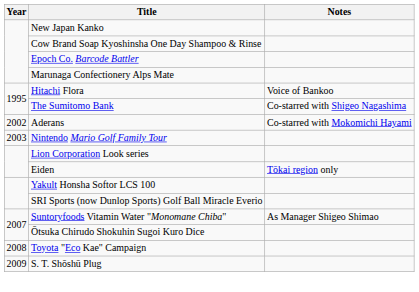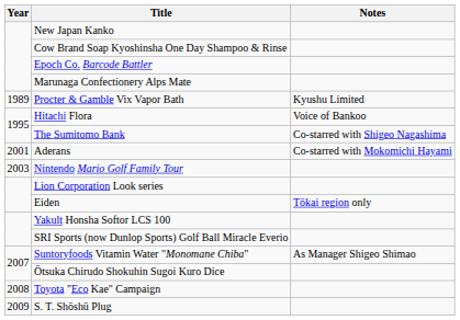 <table class="wikitable">
 <tr>
 <th>Year</th>
 <th>Title</th>
 <th>Notes</th>
 </tr>
 <tr>
 <td rowspan="4"></td>
 <td>New Japan Kanko</td>
 <td></td>
 </tr>
 <tr>
 <td>Cow Brand Soap Kyoshinsha One Day Shampoo & Rinse</td>
 <td></td>
 </tr>
 <tr>
 <td><a href='#'>Epoch Co.</a> <em><a href='#'>Barcode Battler</a></em></td>
 <td></td>
 </tr>
 <tr>
 <td>Marunaga Confectionery Alps Mate</td>
 <td></td>
 </tr>
 <tr>
+<td>1989</td>
+<td><a href='#'>Procter & Gamble</a> Vix Vapor Bath</td>
+<td>Kyushu Limited</td>
+</tr>
+<tr>
 <td rowspan="2">1995</td>
 <td><a href='#'>Hitachi</a> Flora</td>
 <td>Voice of Bankoo</td>
 </tr>
 <tr>
 <td><a href='#'>The Sumitomo Bank</a></td>
 <td>Co-starred with <a href='#'>Shigeo Nagashima</a></td>
 </tr>
 <tr>
-<td>2002</td>
+<td>2001</td>
 <td>Aderans</td>
 <td>Co-starred with <a href='#'>Mokomichi Hayami</a></td>
 </tr>
 <tr>
 <td>2003</td>
 <td><a href='#'>Nintendo</a> <em><a href='#'>Mario Golf Family Tour</a></em></td>
 <td></td>
 </tr>
 <tr>
 <td rowspan="2"></td>
 <td><a href='#'>Lion Corporation</a> Look series</td>
 <td></td>
 </tr>
 <tr>
 <td>Eiden</td>
 <td><a href='#'>Tōkai region</a> only</td>
 </tr>
 <tr>
 <td rowspan="2"></td>
 <td><a href='#'>Yakult</a> Honsha Softor LCS 100</td>
 <td></td>
 </tr>
 <tr>
 <td>SRI Sports (now Dunlop Sports) Golf Ball Miracle Everio</td>
 <td></td>
 </tr>
 <tr>
 <td rowspan="2">2007</td>
 <td><a href='#'>Suntoryfoods</a> Vitamin Water "<em>Monomane Chiba</em>"</td>
 <td>As Manager Shigeo Shimao</td>
 </tr>
 <tr>
 <td>Ōtsuka Chirudo Shokuhin Sugoi Kuro Dice</td>
 <td></td>
 </tr>
 <tr>
 <td>2008</td>
 <td><a href='#'>Toyota</a> "<a href='#'>Eco</a> Kae" Campaign</td>
 <td></td>
 </tr>
 <tr>
 <td>2009</td>
 <td>S. T. Shōshū Plug</td>
 <td></td>
 </tr>
 </table>
